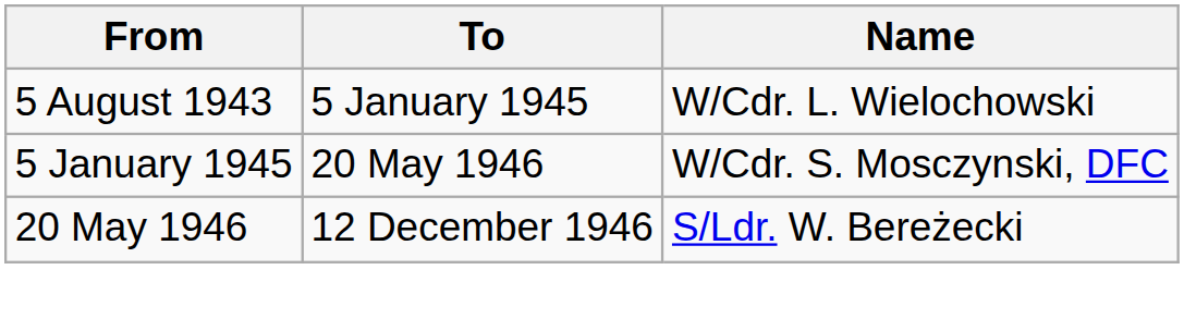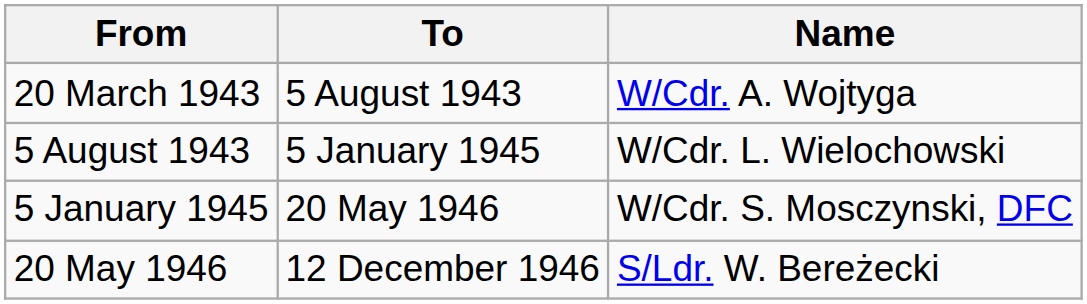 <table class="wikitable">
 <tr>
 <th>From</th>
 <th>To</th>
 <th>Name</th>
+</tr>
+<tr>
+<td>20 March 1943</td>
+<td>5 August 1943</td>
+<td><a href='#'>W/Cdr.</a> A. Wojtyga</td>
 </tr>
 <tr>
 <td>5 August 1943</td>
 <td>5 January 1945</td>
 <td>W/Cdr. L. Wielochowski</td>
 </tr>
 <tr>
 <td>5 January 1945</td>
 <td>20 May 1946</td>
 <td>W/Cdr. S. Mosczynski, <a href='#'>DFC</a></td>
 </tr>
 <tr>
 <td>20 May 1946</td>
 <td>12 December 1946</td>
 <td><a href='#'>S/Ldr.</a> W. Bereżecki</td>
 </tr>
 </table>
